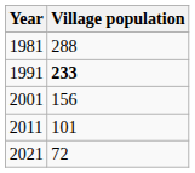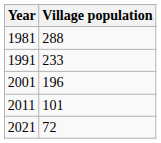 <table class="wikitable">
 <tr>
 <th>Year</th>
 <th>Village population</th>
 </tr>
 <tr>
 <td>1981</td>
 <td>288</td>
 </tr>
 <tr>
 <td>1991</td>
-<td><strong>233</strong></td>
+<td>233</td>
 </tr>
 <tr>
 <td>2001</td>
-<td>156</td>
+<td>196</td>
 </tr>
 <tr>
 <td>2011</td>
 <td>101</td>
 </tr>
 <tr>
 <td>2021</td>
 <td>72</td>
 </tr>
 </table>
